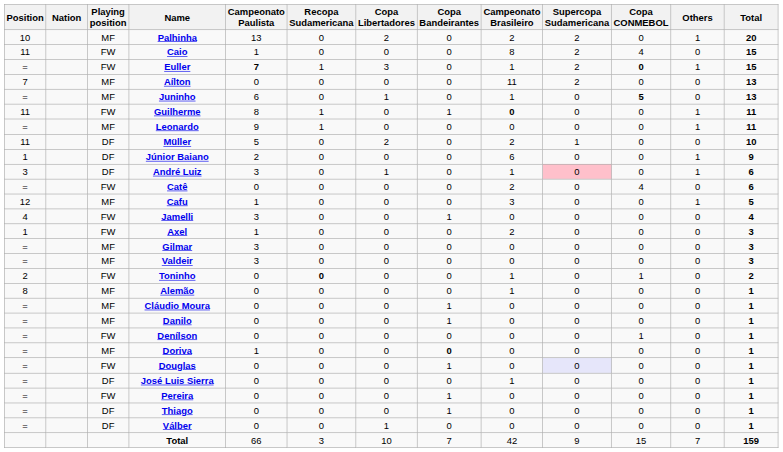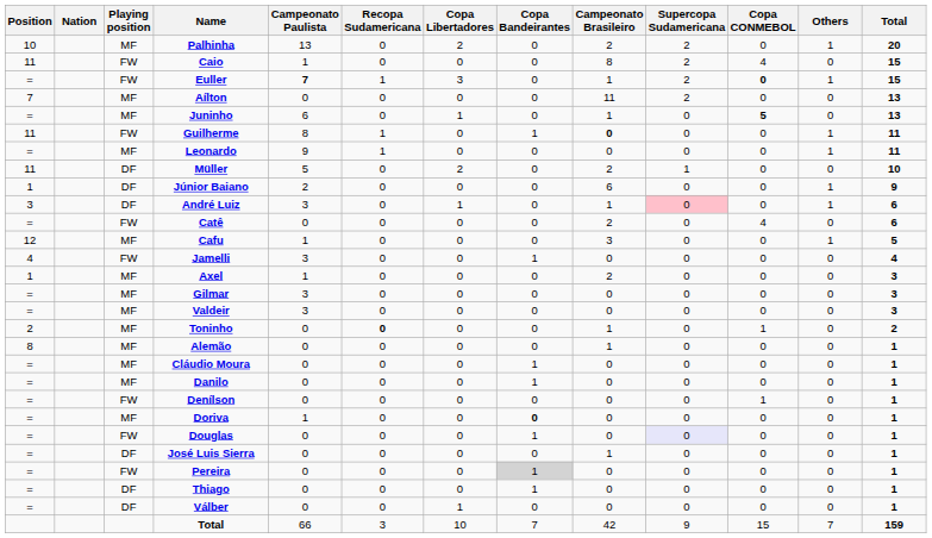 <table class="wikitable" style="font-size: 95%; text-align: center;">
 <tr>
 <th width=60>Position</th>
 <th width=60>Nation</th>
 <th width=60>Playing position</th>
 <th width=150>Name</th>
 <th width=80>Campeonato Paulista</th>
 <th width=80>Recopa Sudamericana</th>
 <th width=80>Copa Libertadores</th>
 <th width=80>Copa Bandeirantes</th>
 <th width=80>Campeonato Brasileiro</th>
 <th width=80>Supercopa Sudamericana</th>
 <th width=80>Copa CONMEBOL</th>
 <th width=80>Others</th>
 <th width=80>Total</th>
 </tr>
 <tr>
 <td>10</td>
 <td></td>
 <td>MF</td>
 <td><strong><a href='#'>Palhinha</a></strong></td>
 <td>13</td>
 <td>0</td>
 <td>2</td>
 <td>0</td>
 <td>2</td>
 <td>2</td>
 <td>0</td>
 <td>1</td>
 <td><strong>20</strong></td>
 </tr>
 <tr>
 <td>11</td>
 <td></td>
 <td>FW</td>
 <td><strong><a href='#'>Caio</a></strong></td>
 <td>1</td>
 <td>0</td>
 <td>0</td>
 <td>0</td>
 <td>8</td>
 <td>2</td>
 <td>4</td>
 <td>0</td>
 <td><strong>15</strong></td>
 </tr>
 <tr>
 <td>=</td>
 <td></td>
 <td>FW</td>
 <td><strong><a href='#'>Euller</a></strong></td>
 <td><strong>7</strong></td>
 <td>1</td>
 <td>3</td>
 <td>0</td>
 <td>1</td>
 <td>2</td>
 <td><strong>0</strong></td>
 <td>1</td>
 <td><strong>15</strong></td>
 </tr>
 <tr>
 <td>7</td>
 <td></td>
 <td>MF</td>
 <td><strong><a href='#'>Aílton</a></strong></td>
 <td>0</td>
 <td>0</td>
 <td>0</td>
 <td>0</td>
 <td>11</td>
 <td>2</td>
 <td>0</td>
 <td>0</td>
 <td><strong>13</strong></td>
 </tr>
 <tr>
 <td>=</td>
 <td></td>
 <td>MF</td>
 <td><strong><a href='#'>Juninho</a></strong></td>
 <td>6</td>
 <td>0</td>
 <td>1</td>
 <td>0</td>
 <td>1</td>
 <td>0</td>
 <td><strong>5</strong></td>
 <td>0</td>
 <td><strong>13</strong></td>
 </tr>
 <tr>
 <td>11</td>
 <td></td>
 <td>FW</td>
 <td><strong><a href='#'>Guilherme</a></strong></td>
 <td>8</td>
 <td>1</td>
 <td>0</td>
 <td>1</td>
 <td><strong>0</strong></td>
 <td>0</td>
 <td>0</td>
 <td>1</td>
 <td><strong>11</strong></td>
 </tr>
 <tr>
 <td>=</td>
 <td></td>
 <td>MF</td>
 <td><strong><a href='#'>Leonardo</a></strong></td>
 <td>9</td>
 <td>1</td>
 <td>0</td>
 <td>0</td>
 <td>0</td>
 <td>0</td>
 <td>0</td>
 <td>1</td>
 <td><strong>11</strong></td>
 </tr>
 <tr>
 <td>11</td>
 <td></td>
 <td>DF</td>
 <td><strong><a href='#'>Müller</a></strong></td>
 <td>5</td>
 <td>0</td>
 <td>2</td>
 <td>0</td>
 <td>2</td>
 <td>1</td>
 <td>0</td>
 <td>0</td>
 <td><strong>10</strong></td>
 </tr>
 <tr>
 <td>1</td>
 <td></td>
 <td>DF</td>
 <td><strong><a href='#'>Júnior Baiano</a></strong></td>
 <td>2</td>
 <td>0</td>
 <td>0</td>
 <td>0</td>
 <td>6</td>
 <td>0</td>
 <td>0</td>
 <td>1</td>
 <td><strong>9</strong></td>
 </tr>
 <tr>
 <td>3</td>
 <td></td>
 <td>DF</td>
 <td><strong><a href='#'>André Luiz</a></strong></td>
 <td>3</td>
 <td>0</td>
 <td>1</td>
 <td>0</td>
 <td>1</td>
 <td style="background: pink;">0</td>
 <td>0</td>
 <td>1</td>
 <td><strong>6</strong></td>
 </tr>
 <tr>
 <td>=</td>
 <td></td>
 <td>FW</td>
 <td><strong><a href='#'>Catê</a></strong></td>
 <td>0</td>
 <td>0</td>
 <td>0</td>
 <td>0</td>
 <td>2</td>
 <td>0</td>
 <td>4</td>
 <td>0</td>
 <td><strong>6</strong></td>
 </tr>
 <tr>
 <td>12</td>
 <td></td>
 <td>MF</td>
 <td><strong><a href='#'>Cafu</a></strong></td>
 <td>1</td>
 <td>0</td>
 <td>0</td>
 <td>0</td>
 <td>3</td>
 <td>0</td>
 <td>0</td>
 <td>1</td>
 <td><strong>5</strong></td>
 </tr>
 <tr>
 <td>4</td>
 <td></td>
 <td>FW</td>
 <td><strong><a href='#'>Jamelli</a></strong></td>
 <td>3</td>
 <td>0</td>
 <td>0</td>
 <td>1</td>
 <td>0</td>
 <td>0</td>
 <td>0</td>
 <td>0</td>
 <td><strong>4</strong></td>
 </tr>
 <tr>
 <td>1</td>
 <td></td>
-<td>FW</td>
+<td>MF</td>
 <td><strong><a href='#'>Axel</a></strong></td>
 <td>1</td>
 <td>0</td>
 <td>0</td>
 <td>0</td>
 <td>2</td>
 <td>0</td>
 <td>0</td>
 <td>0</td>
 <td><strong>3</strong></td>
 </tr>
 <tr>
 <td>=</td>
 <td></td>
 <td>MF</td>
 <td><strong><a href='#'>Gilmar</a></strong></td>
 <td>3</td>
 <td>0</td>
 <td>0</td>
 <td>0</td>
 <td>0</td>
 <td>0</td>
 <td>0</td>
 <td>0</td>
 <td><strong>3</strong></td>
 </tr>
 <tr>
 <td>=</td>
 <td></td>
 <td>MF</td>
 <td><strong><a href='#'>Valdeir</a></strong></td>
 <td>3</td>
 <td>0</td>
 <td>0</td>
 <td>0</td>
 <td>0</td>
 <td>0</td>
 <td>0</td>
 <td>0</td>
 <td><strong>3</strong></td>
 </tr>
 <tr>
 <td>2</td>
 <td></td>
-<td>FW</td>
+<td>MF</td>
 <td><strong><a href='#'>Toninho</a></strong></td>
 <td>0</td>
 <td><strong>0</strong></td>
 <td>0</td>
 <td>0</td>
 <td>1</td>
 <td>0</td>
 <td>1</td>
 <td>0</td>
 <td><strong>2</strong></td>
 </tr>
 <tr>
 <td>8</td>
 <td></td>
 <td>MF</td>
 <td><strong><a href='#'>Alemão</a></strong></td>
 <td>0</td>
 <td>0</td>
 <td>0</td>
 <td>0</td>
 <td>1</td>
 <td>0</td>
 <td>0</td>
 <td>0</td>
 <td><strong>1</strong></td>
 </tr>
 <tr>
 <td>=</td>
 <td></td>
 <td>MF</td>
 <td><strong><a href='#'>Cláudio Moura</a></strong></td>
 <td>0</td>
 <td>0</td>
 <td>0</td>
 <td>1</td>
 <td>0</td>
 <td>0</td>
 <td>0</td>
 <td>0</td>
 <td><strong>1</strong></td>
 </tr>
 <tr>
 <td>=</td>
 <td></td>
 <td>MF</td>
 <td><strong><a href='#'>Danilo</a></strong></td>
 <td>0</td>
 <td>0</td>
 <td>0</td>
 <td>1</td>
 <td>0</td>
 <td>0</td>
 <td>0</td>
 <td>0</td>
 <td><strong>1</strong></td>
 </tr>
 <tr>
 <td>=</td>
 <td></td>
 <td>FW</td>
 <td><strong><a href='#'>Denílson</a></strong></td>
 <td>0</td>
 <td>0</td>
 <td>0</td>
 <td>0</td>
 <td>0</td>
 <td>0</td>
 <td>1</td>
 <td>0</td>
 <td><strong>1</strong></td>
 </tr>
 <tr>
 <td>=</td>
 <td></td>
 <td>MF</td>
 <td><strong><a href='#'>Doriva</a></strong></td>
 <td>1</td>
 <td>0</td>
 <td>0</td>
 <td><strong>0</strong></td>
 <td>0</td>
 <td>0</td>
 <td>0</td>
 <td>0</td>
 <td><strong>1</strong></td>
 </tr>
 <tr>
 <td>=</td>
 <td></td>
 <td>FW</td>
 <td><strong><a href='#'>Douglas</a></strong></td>
 <td>0</td>
 <td>0</td>
 <td>0</td>
 <td>1</td>
 <td>0</td>
 <td style="background: lavender;">0</td>
 <td>0</td>
 <td>0</td>
 <td><strong>1</strong></td>
 </tr>
 <tr>
 <td>=</td>
 <td></td>
 <td>DF</td>
 <td><strong><a href='#'>José Luis Sierra</a></strong></td>
 <td>0</td>
 <td>0</td>
 <td>0</td>
 <td>0</td>
 <td>1</td>
 <td>0</td>
 <td>0</td>
 <td>0</td>
 <td><strong>1</strong></td>
 </tr>
 <tr>
 <td>=</td>
 <td></td>
 <td>FW</td>
 <td><strong><a href='#'>Pereira</a></strong></td>
 <td>0</td>
 <td>0</td>
 <td>0</td>
-<td>1</td>
+<td style="background: lightgrey;">1</td>
 <td>0</td>
 <td>0</td>
 <td>0</td>
 <td>0</td>
 <td><strong>1</strong></td>
 </tr>
 <tr>
 <td>=</td>
 <td></td>
 <td>DF</td>
 <td><strong><a href='#'>Thiago</a></strong></td>
 <td>0</td>
 <td>0</td>
 <td>0</td>
 <td>1</td>
 <td>0</td>
 <td>0</td>
 <td>0</td>
 <td>0</td>
 <td><strong>1</strong></td>
 </tr>
 <tr>
 <td>=</td>
 <td></td>
 <td>DF</td>
 <td><strong><a href='#'>Válber</a></strong></td>
 <td>0</td>
 <td>0</td>
 <td>1</td>
 <td>0</td>
 <td>0</td>
 <td>0</td>
 <td>0</td>
 <td>0</td>
 <td><strong>1</strong></td>
 </tr>
 <tr>
 <td></td>
 <td></td>
 <td></td>
 <td><strong>Total</strong></td>
 <td>66</td>
 <td>3</td>
 <td>10</td>
 <td>7</td>
 <td>42</td>
 <td>9</td>
 <td>15</td>
 <td>7</td>
 <td><strong>159</strong></td>
 </tr>
 </table>
